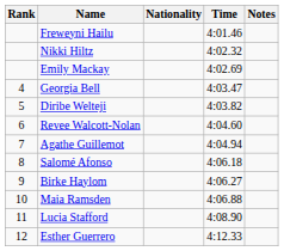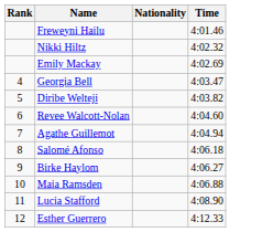 <table class="wikitable sortable" style="text-align:center">
 <tr>
 <th>Rank</th>
 <th>Name</th>
 <th>Nationality</th>
 <th>Time</th>
-<th>Notes</th>
 </tr>
 <tr>
 <td></td>
 <td align=left><a href='#'>Freweyni Hailu</a></td>
 <td align=left></td>
 <td>4:01.46</td>
-<td></td>
 </tr>
 <tr>
 <td></td>
 <td align=left><a href='#'>Nikki Hiltz</a></td>
 <td align=left></td>
 <td>4:02.32</td>
-<td></td>
 </tr>
 <tr>
 <td></td>
 <td align=left><a href='#'>Emily Mackay</a></td>
 <td align=left></td>
 <td>4:02.69</td>
-<td></td>
 </tr>
 <tr>
 <td>4</td>
 <td align=left><a href='#'>Georgia Bell</a></td>
 <td align=left></td>
 <td>4:03.47</td>
-<td></td>
 </tr>
 <tr>
 <td>5</td>
 <td align=left><a href='#'>Diribe Welteji</a></td>
 <td align=left></td>
 <td>4:03.82</td>
-<td></td>
 </tr>
 <tr>
 <td>6</td>
 <td align=left><a href='#'>Revee Walcott-Nolan</a></td>
 <td align=left></td>
 <td>4:04.60</td>
-<td></td>
 </tr>
 <tr>
 <td>7</td>
 <td align=left><a href='#'>Agathe Guillemot</a></td>
 <td align=left></td>
 <td>4:04.94</td>
-<td></td>
 </tr>
 <tr>
 <td>8</td>
 <td align=left><a href='#'>Salomé Afonso</a></td>
 <td align=left></td>
 <td>4:06.18</td>
-<td></td>
 </tr>
 <tr>
 <td>9</td>
 <td align=left><a href='#'>Birke Haylom</a></td>
 <td align=left></td>
 <td>4:06.27</td>
-<td></td>
 </tr>
 <tr>
 <td>10</td>
 <td align=left><a href='#'>Maia Ramsden</a></td>
 <td align=left></td>
 <td>4:06.88</td>
-<td></td>
 </tr>
 <tr>
 <td>11</td>
 <td align=left><a href='#'>Lucia Stafford</a></td>
 <td align=left></td>
 <td>4:08.90</td>
-<td></td>
 </tr>
 <tr>
 <td>12</td>
 <td align=left><a href='#'>Esther Guerrero</a></td>
 <td align=left></td>
 <td>4:12.33</td>
-<td></td>
 </tr>
 </table>
